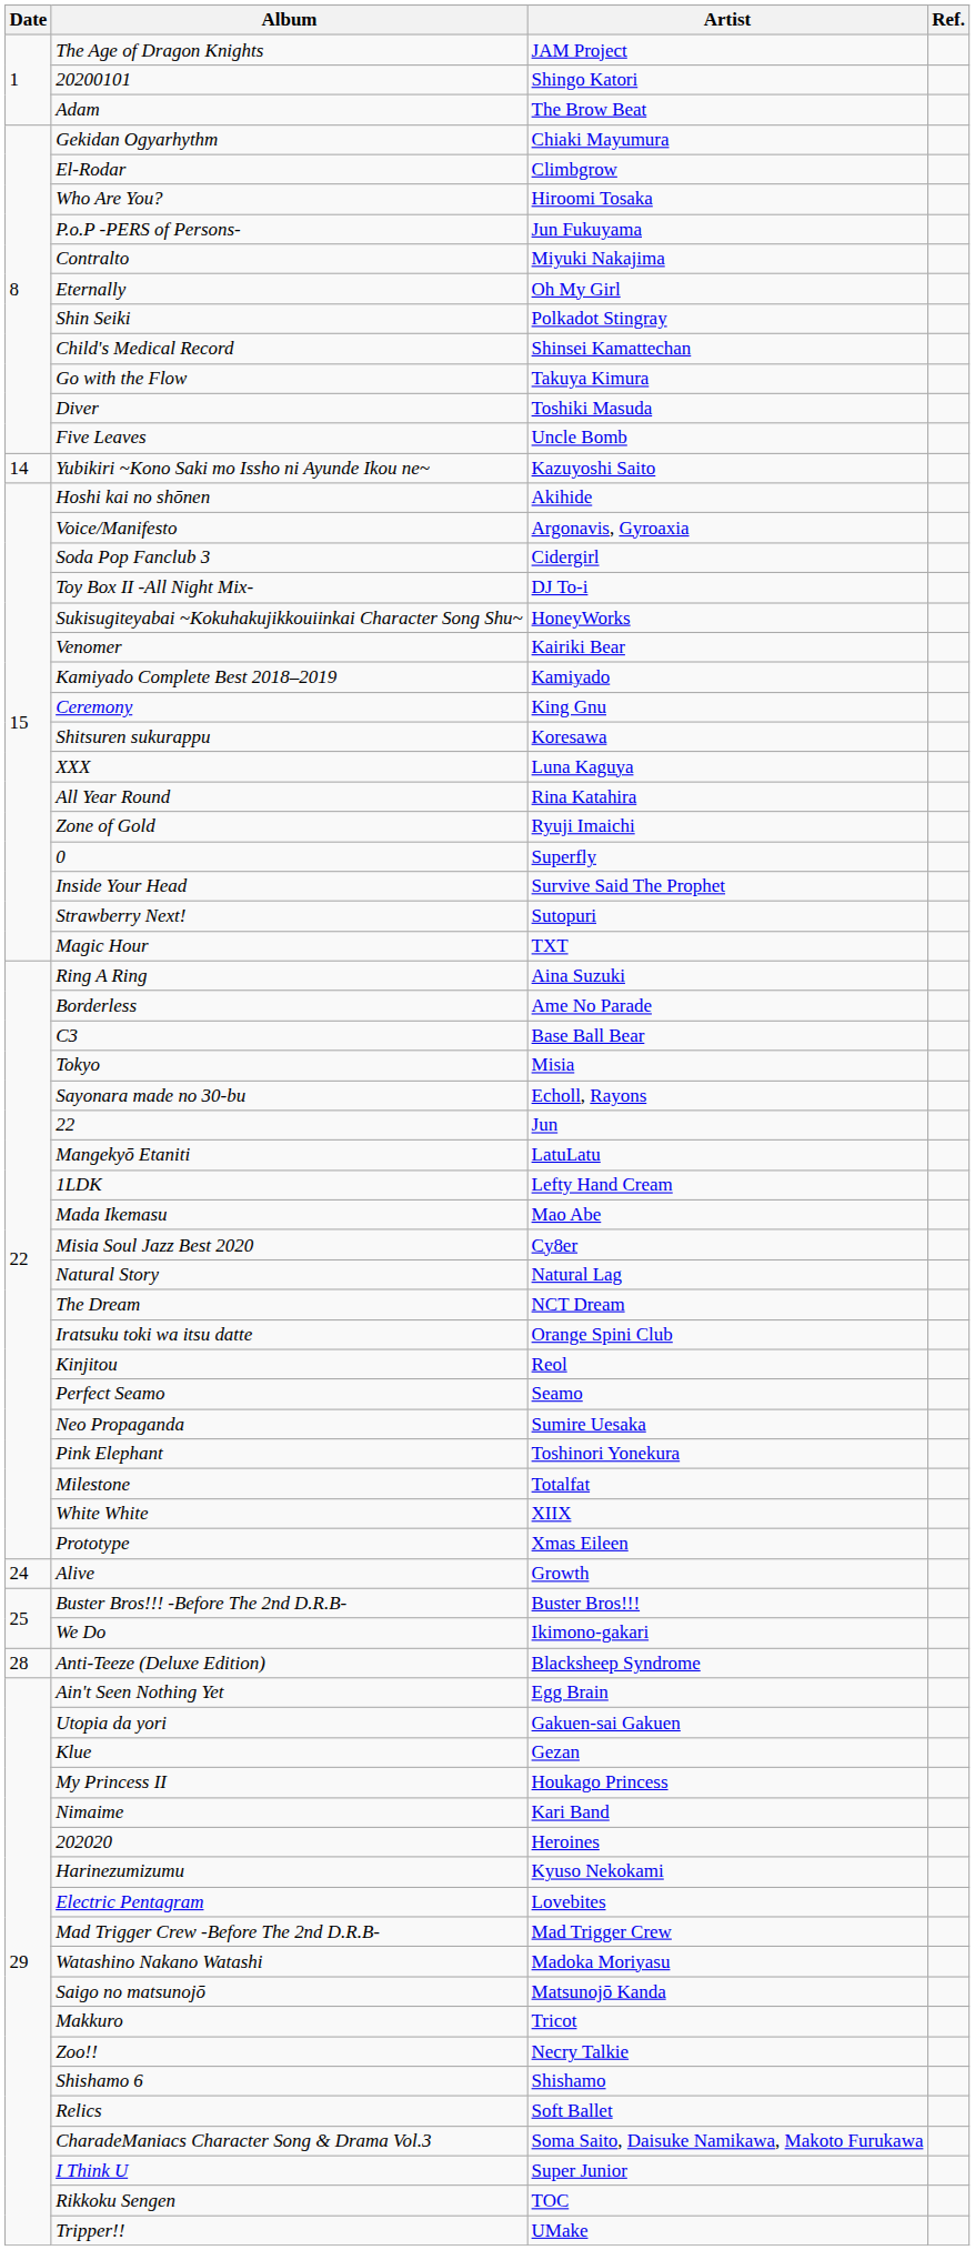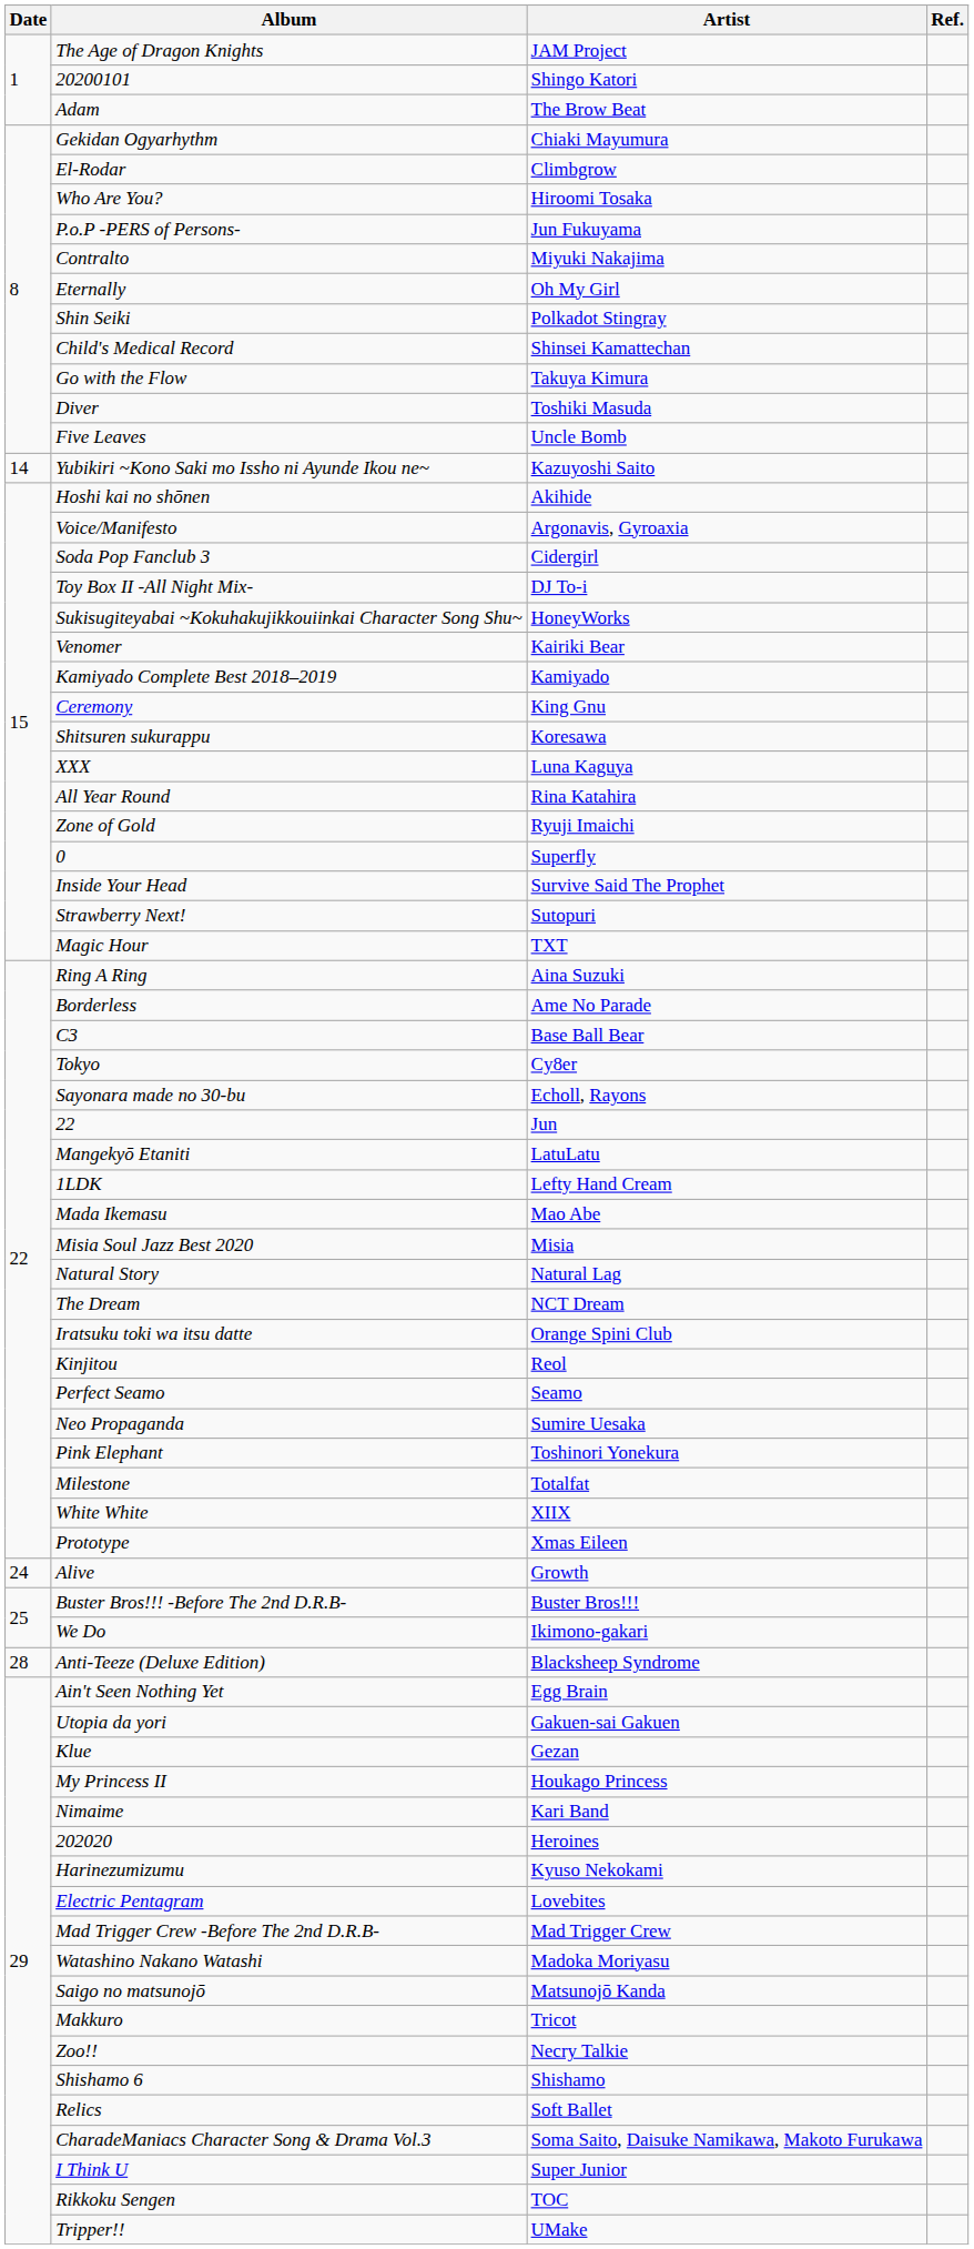 <table class="wikitable">
 <tr>
 <th>Date</th>
 <th>Album</th>
 <th>Artist</th>
 <th>Ref.</th>
 </tr>
 <tr>
 <td rowspan="3">1</td>
 <td><em>The Age of Dragon Knights</em></td>
 <td><a href='#'>JAM Project</a></td>
 <td></td>
 </tr>
 <tr>
 <td><em>20200101</em></td>
 <td><a href='#'>Shingo Katori</a></td>
 <td></td>
 </tr>
 <tr>
 <td><em>Adam</em></td>
 <td><a href='#'>The Brow Beat</a></td>
 <td></td>
 </tr>
 <tr>
 <td rowspan="11">8</td>
 <td><em>Gekidan Ogyarhythm</em></td>
 <td><a href='#'>Chiaki Mayumura</a></td>
 <td></td>
 </tr>
 <tr>
 <td><em>El-Rodar</em></td>
 <td><a href='#'>Climbgrow</a></td>
 <td></td>
 </tr>
 <tr>
 <td><em>Who Are You?</em></td>
 <td><a href='#'>Hiroomi Tosaka</a></td>
 <td></td>
 </tr>
 <tr>
 <td><em>P.o.P -PERS of Persons-</em></td>
 <td><a href='#'>Jun Fukuyama</a></td>
 <td></td>
 </tr>
 <tr>
 <td><em>Contralto</em></td>
 <td><a href='#'>Miyuki Nakajima</a></td>
 <td></td>
 </tr>
 <tr>
 <td><em>Eternally</em></td>
 <td><a href='#'>Oh My Girl</a></td>
 <td></td>
 </tr>
 <tr>
 <td><em>Shin Seiki</em></td>
 <td><a href='#'>Polkadot Stingray</a></td>
 <td></td>
 </tr>
 <tr>
 <td><em>Child's Medical Record</em></td>
 <td><a href='#'>Shinsei Kamattechan</a></td>
 <td></td>
 </tr>
 <tr>
 <td><em>Go with the Flow</em></td>
 <td><a href='#'>Takuya Kimura</a></td>
 <td></td>
 </tr>
 <tr>
 <td><em>Diver</em></td>
 <td><a href='#'>Toshiki Masuda</a></td>
 <td></td>
 </tr>
 <tr>
 <td><em>Five Leaves</em></td>
 <td><a href='#'>Uncle Bomb</a></td>
 <td></td>
 </tr>
 <tr>
 <td>14</td>
 <td><em>Yubikiri ~Kono Saki mo Issho ni Ayunde Ikou ne~</em></td>
 <td><a href='#'>Kazuyoshi Saito</a></td>
 <td></td>
 </tr>
 <tr>
 <td rowspan="16">15</td>
 <td><em>Hoshi kai no shōnen</em></td>
 <td><a href='#'>Akihide</a></td>
 <td></td>
 </tr>
 <tr>
 <td><em>Voice/Manifesto</em></td>
 <td><a href='#'>Argonavis</a>, <a href='#'>Gyroaxia</a></td>
 <td></td>
 </tr>
 <tr>
 <td><em>Soda Pop Fanclub 3</em></td>
 <td><a href='#'>Cidergirl</a></td>
 <td></td>
 </tr>
 <tr>
 <td><em>Toy Box II -All Night Mix-</em></td>
 <td><a href='#'>DJ To-i</a></td>
 <td></td>
 </tr>
 <tr>
 <td><em>Sukisugiteyabai ~Kokuhakujikkouiinkai Character Song Shu~</em></td>
 <td><a href='#'>HoneyWorks</a></td>
 <td></td>
 </tr>
 <tr>
 <td><em>Venomer</em></td>
 <td><a href='#'>Kairiki Bear</a></td>
 <td></td>
 </tr>
 <tr>
 <td><em>Kamiyado Complete Best 2018–2019</em></td>
 <td><a href='#'>Kamiyado</a></td>
 <td></td>
 </tr>
 <tr>
 <td><em><a href='#'>Ceremony</a></em></td>
 <td><a href='#'>King Gnu</a></td>
 <td></td>
 </tr>
 <tr>
 <td><em>Shitsuren sukurappu</em></td>
 <td><a href='#'>Koresawa</a></td>
 <td></td>
 </tr>
 <tr>
 <td><em>XXX</em></td>
 <td><a href='#'>Luna Kaguya</a></td>
 <td></td>
 </tr>
 <tr>
 <td><em>All Year Round</em></td>
 <td><a href='#'>Rina Katahira</a></td>
 <td></td>
 </tr>
 <tr>
 <td><em>Zone of Gold</em></td>
 <td><a href='#'>Ryuji Imaichi</a></td>
 <td></td>
 </tr>
 <tr>
 <td><em>0</em></td>
 <td><a href='#'>Superfly</a></td>
 <td></td>
 </tr>
 <tr>
 <td><em>Inside Your Head</em></td>
 <td><a href='#'>Survive Said The Prophet</a></td>
 <td></td>
 </tr>
 <tr>
 <td><em>Strawberry Next!</em></td>
 <td><a href='#'>Sutopuri</a></td>
 <td></td>
 </tr>
 <tr>
 <td><em>Magic Hour</em></td>
 <td><a href='#'>TXT</a></td>
 <td></td>
 </tr>
 <tr>
 <td rowspan="20">22</td>
 <td><em>Ring A Ring</em></td>
 <td><a href='#'>Aina Suzuki</a></td>
 <td></td>
 </tr>
 <tr>
 <td><em>Borderless</em></td>
 <td><a href='#'>Ame No Parade</a></td>
 <td></td>
 </tr>
 <tr>
 <td><em>C3</em></td>
 <td><a href='#'>Base Ball Bear</a></td>
 <td></td>
 </tr>
 <tr>
 <td><em>Tokyo</em></td>
-<td><a href='#'>Misia</a></td>
+<td><a href='#'>Cy8er</a></td>
 <td></td>
 </tr>
 <tr>
 <td><em>Sayonara made no 30-bu</em></td>
 <td><a href='#'>Echoll</a>, <a href='#'>Rayons</a></td>
 <td></td>
 </tr>
 <tr>
 <td><em>22</em></td>
 <td><a href='#'>Jun</a></td>
 <td></td>
 </tr>
 <tr>
 <td><em>Mangekyō Etaniti</em></td>
 <td><a href='#'>LatuLatu</a></td>
 <td></td>
 </tr>
 <tr>
 <td><em>1LDK</em></td>
 <td><a href='#'>Lefty Hand Cream</a></td>
 <td></td>
 </tr>
 <tr>
 <td><em>Mada Ikemasu</em></td>
 <td><a href='#'>Mao Abe</a></td>
 <td></td>
 </tr>
 <tr>
 <td><em>Misia Soul Jazz Best 2020</em></td>
-<td><a href='#'>Cy8er</a></td>
+<td><a href='#'>Misia</a></td>
 <td></td>
 </tr>
 <tr>
 <td><em>Natural Story</em></td>
 <td><a href='#'>Natural Lag</a></td>
 <td></td>
 </tr>
 <tr>
 <td><em>The Dream</em></td>
 <td><a href='#'>NCT Dream</a></td>
 <td></td>
 </tr>
 <tr>
 <td><em>Iratsuku toki wa itsu datte</em></td>
 <td><a href='#'>Orange Spini Club</a></td>
 <td></td>
 </tr>
 <tr>
 <td><em>Kinjitou</em></td>
 <td><a href='#'>Reol</a></td>
 <td></td>
 </tr>
 <tr>
 <td><em>Perfect Seamo</em></td>
 <td><a href='#'>Seamo</a></td>
 <td></td>
 </tr>
 <tr>
 <td><em>Neo Propaganda</em></td>
 <td><a href='#'>Sumire Uesaka</a></td>
 <td></td>
 </tr>
 <tr>
 <td><em>Pink Elephant</em></td>
 <td><a href='#'>Toshinori Yonekura</a></td>
 <td></td>
 </tr>
 <tr>
 <td><em>Milestone</em></td>
 <td><a href='#'>Totalfat</a></td>
 <td></td>
 </tr>
 <tr>
 <td><em>White White</em></td>
 <td><a href='#'>XIIX</a></td>
 <td></td>
 </tr>
 <tr>
 <td><em>Prototype</em></td>
 <td><a href='#'>Xmas Eileen</a></td>
 <td></td>
 </tr>
 <tr>
 <td>24</td>
 <td><em>Alive</em></td>
 <td><a href='#'>Growth</a></td>
 <td></td>
 </tr>
 <tr>
 <td rowspan="2">25</td>
 <td><em>Buster Bros!!! -Before The 2nd D.R.B-</em></td>
 <td><a href='#'>Buster Bros!!!</a></td>
 <td></td>
 </tr>
 <tr>
 <td><em>We Do</em></td>
 <td><a href='#'>Ikimono-gakari</a></td>
 <td></td>
 </tr>
 <tr>
 <td>28</td>
 <td><em>Anti-Teeze (Deluxe Edition)</em></td>
 <td><a href='#'>Blacksheep Syndrome</a></td>
 <td></td>
 </tr>
 <tr>
 <td rowspan="19">29</td>
 <td><em>Ain't Seen Nothing Yet</em></td>
 <td><a href='#'>Egg Brain</a></td>
 <td></td>
 </tr>
 <tr>
 <td><em>Utopia da yori</em></td>
 <td><a href='#'>Gakuen-sai Gakuen</a></td>
 <td></td>
 </tr>
 <tr>
 <td><em>Klue</em></td>
 <td><a href='#'>Gezan</a></td>
 <td></td>
 </tr>
 <tr>
 <td><em>My Princess II</em></td>
 <td><a href='#'>Houkago Princess</a></td>
 <td></td>
 </tr>
 <tr>
 <td><em>Nimaime</em></td>
 <td><a href='#'>Kari Band</a></td>
 <td></td>
 </tr>
 <tr>
 <td><em>202020</em></td>
 <td><a href='#'>Heroines</a></td>
 <td></td>
 </tr>
 <tr>
 <td><em>Harinezumizumu</em></td>
 <td><a href='#'>Kyuso Nekokami</a></td>
 <td></td>
 </tr>
 <tr>
 <td><em><a href='#'>Electric Pentagram</a></em></td>
 <td><a href='#'>Lovebites</a></td>
 <td></td>
 </tr>
 <tr>
 <td><em>Mad Trigger Crew -Before The 2nd D.R.B-</em></td>
 <td><a href='#'>Mad Trigger Crew</a></td>
 <td></td>
 </tr>
 <tr>
 <td><em>Watashino Nakano Watashi</em></td>
 <td><a href='#'>Madoka Moriyasu</a></td>
 <td></td>
 </tr>
 <tr>
 <td><em>Saigo no matsunojō</em></td>
 <td><a href='#'>Matsunojō Kanda</a></td>
 <td></td>
 </tr>
 <tr>
 <td><em>Makkuro</em></td>
 <td><a href='#'>Tricot</a></td>
 <td></td>
 </tr>
 <tr>
 <td><em>Zoo!!</em></td>
 <td><a href='#'>Necry Talkie</a></td>
 <td></td>
 </tr>
 <tr>
 <td><em>Shishamo 6</em></td>
 <td><a href='#'>Shishamo</a></td>
 <td></td>
 </tr>
 <tr>
 <td><em>Relics</em></td>
 <td><a href='#'>Soft Ballet</a></td>
 <td></td>
 </tr>
 <tr>
 <td><em>CharadeManiacs Character Song & Drama Vol.3</em></td>
 <td><a href='#'>Soma Saito</a>, <a href='#'>Daisuke Namikawa</a>, <a href='#'>Makoto Furukawa</a></td>
 <td></td>
 </tr>
 <tr>
 <td><em><a href='#'>I Think U</a></em></td>
 <td><a href='#'>Super Junior</a></td>
 <td></td>
 </tr>
 <tr>
 <td><em>Rikkoku Sengen</em></td>
 <td><a href='#'>TOC</a></td>
 <td></td>
 </tr>
 <tr>
 <td><em>Tripper!!</em></td>
 <td><a href='#'>UMake</a></td>
 <td></td>
 </tr>
 </table>
